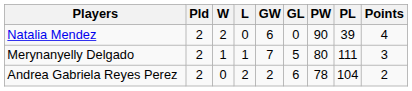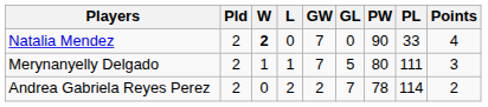 <table class=wikitable style="text-align:center">
 <tr>
 <th width=220>Players</th>
 <th width=20>Pld</th>
 <th width=20>W</th>
 <th width=20>L</th>
 <th width=20>GW</th>
 <th width=20>GL</th>
 <th width=20>PW</th>
 <th width=20>PL</th>
 <th width=50>Points</th>
 </tr>
 <tr>
 <td align=left> <a href='#'>Natalia Mendez</a></td>
 <td>2</td>
-<td>2</td>
+<td><strong>2</strong></td>
 <td>0</td>
-<td>6</td>
+<td>7</td>
 <td>0</td>
 <td>90</td>
-<td>39</td>
+<td>33</td>
 <td>4</td>
 </tr>
 <tr>
 <td align=left> Merynanyelly Delgado</td>
 <td>2</td>
 <td>1</td>
 <td>1</td>
 <td>7</td>
 <td>5</td>
 <td>80</td>
 <td>111</td>
 <td>3</td>
 </tr>
 <tr>
 <td align=left> Andrea Gabriela Reyes Perez</td>
 <td>2</td>
 <td>0</td>
 <td>2</td>
 <td>2</td>
-<td>6</td>
+<td>7</td>
 <td>78</td>
-<td>104</td>
+<td>114</td>
 <td>2</td>
 </tr>
 </table>
